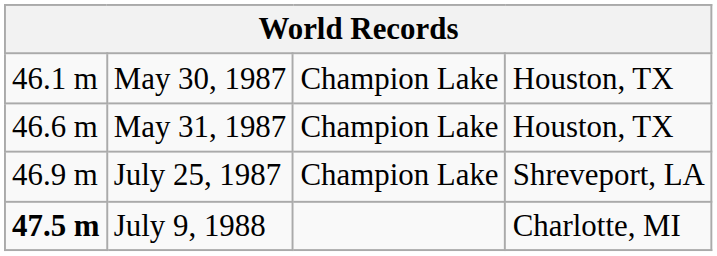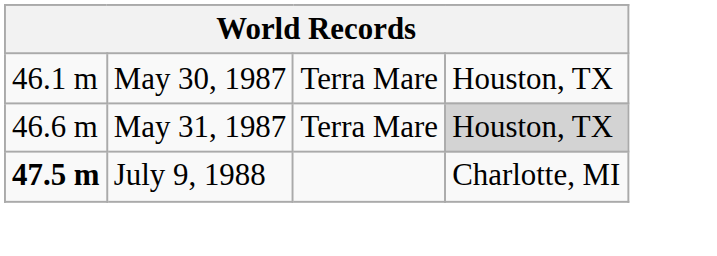 <table class="wikitable">
 <tr>
 <th colspan="4">World Records</th>
 </tr>
 <tr>
 <td>46.1 m</td>
 <td>May 30, 1987</td>
-<td>Champion Lake</td>
+<td>Terra Mare</td>
 <td>Houston, TX</td>
 </tr>
 <tr>
 <td>46.6 m</td>
 <td>May 31, 1987</td>
-<td>Champion Lake</td>
-<td>Houston, TX</td>
-</tr>
-<tr>
-<td>46.9 m</td>
-<td>July 25, 1987</td>
-<td>Champion Lake</td>
-<td>Shreveport, LA</td>
+<td>Terra Mare</td>
+<td style="background: lightgrey;">Houston, TX</td>
 </tr>
 <tr>
 <td><strong>47.5 m</strong></td>
 <td>July 9, 1988</td>
 <td></td>
 <td>Charlotte, MI</td>
 </tr>
 </table>
